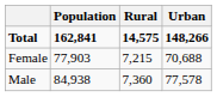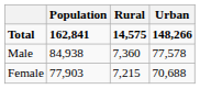 <table class="wikitable">
 <tr>
 <th></th>
 <th>Population</th>
 <th>Rural</th>
 <th>Urban</th>
 </tr>
 <tr>
 <td><strong>Total</strong></td>
 <td><strong>162,841</strong></td>
 <td><strong>14,575</strong></td>
 <td><strong>148,266</strong></td>
 </tr>
 <tr>
+<td>Male</td>
+<td>84,938</td>
+<td>7,360</td>
+<td>77,578</td>
+</tr>
+<tr>
 <td>Female</td>
 <td>77,903</td>
 <td>7,215</td>
 <td>70,688</td>
 </tr>
-<tr>
-<td>Male</td>
-<td>84,938</td>
-<td>7,360</td>
-<td>77,578</td>
-</tr>
 </table>
